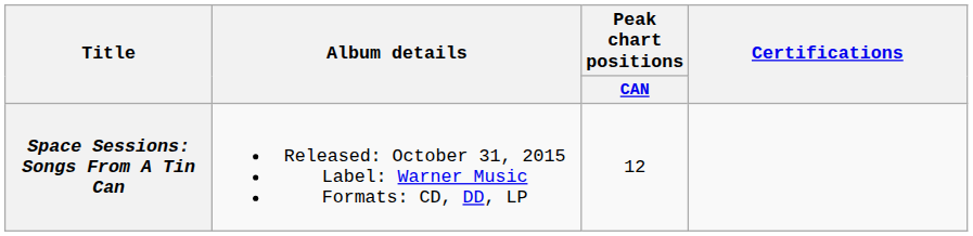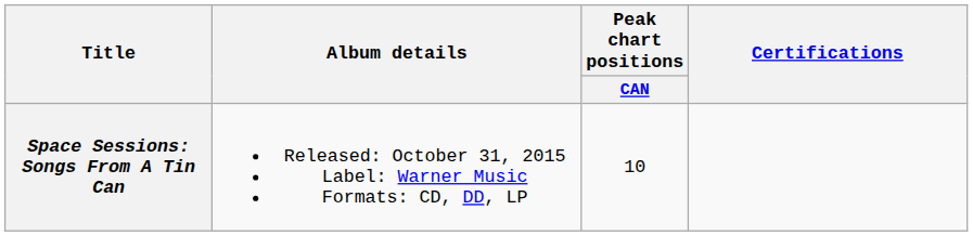 <table class="wikitable plainrowheaders" style="text-align:center;">
 <tr>
 <th scope="col" rowspan="2" style="width:11em;">Title</th>
 <th scope="col" rowspan="2" style="width:20em;">Album details</th>
 <th scope="col">Peak chart positions</th>
 <th scope="col" rowspan="2" style="width:15em;"><a href='#'>Certifications</a></th>
 </tr>
 <tr>
 <th scope="col" style="width:3em;font-size:90%;"><a href='#'>CAN</a><br></th>
 </tr>
 <tr>
 <th scope="row"><em>Space Sessions: Songs From A Tin Can</em></th>
 <td><br><ul><li>Released: October 31, 2015</li><li>Label: <a href='#'>Warner Music</a></li><li>Formats: CD, <a href='#'>DD</a>, LP</li></ul></td>
-<td>12</td>
+<td>10</td>
 <td></td>
 </tr>
 </table>
